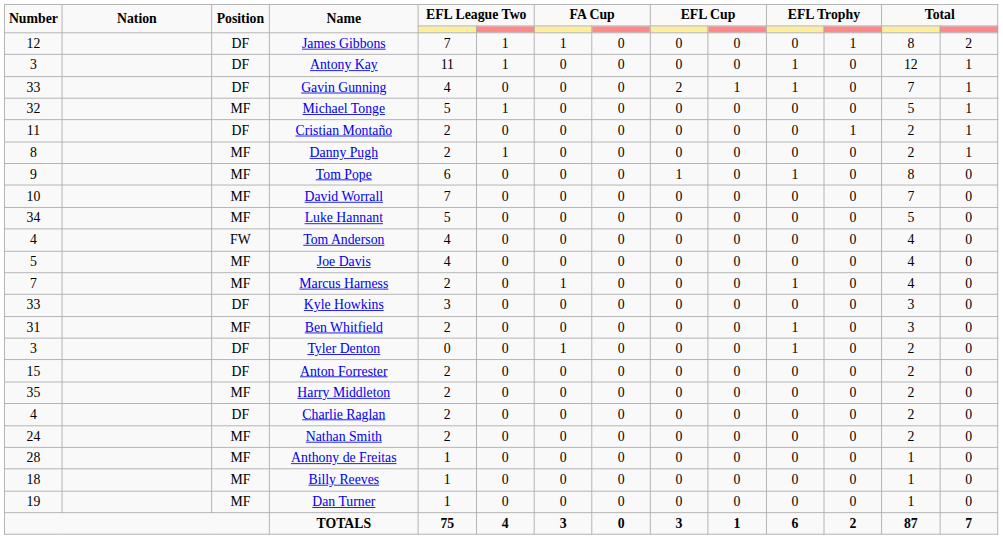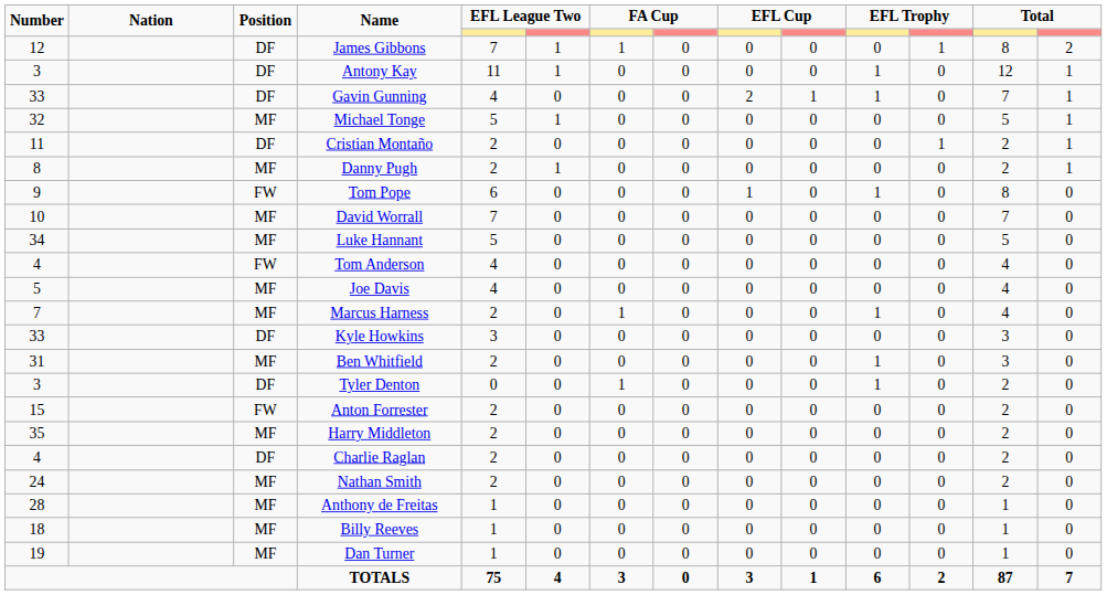 <table class="wikitable" style="font-size: 100%; text-align: center;">
 <tr>
 <td rowspan="2" width="60" align="center"><strong>Number</strong></td>
 <td rowspan="2" width="15%" align="center"><strong>Nation</strong></td>
 <td rowspan="2" width="60" align="center"><strong>Position</strong></td>
 <td rowspan="2" width="15%" align="center"><strong>Name</strong></td>
 <td colspan="2" align="center"><strong>EFL League Two</strong></td>
 <td colspan="2" align="center"><strong>FA Cup</strong></td>
 <td colspan="2" align="center"><strong>EFL Cup</strong></td>
 <td colspan="2" align="center"><strong>EFL Trophy</strong></td>
 <td colspan="2" align="center"><strong>Total</strong></td>
 </tr>
 <tr>
 <th width=60 style="background: #FFEE99"></th>
 <th width=60 style="background: #FF8888"></th>
 <th width=60 style="background: #FFEE99"></th>
 <th width=60 style="background: #FF8888"></th>
 <th width=60 style="background: #FFEE99"></th>
 <th width=60 style="background: #FF8888"></th>
 <th width=60 style="background: #FFEE99"></th>
 <th width=60 style="background: #FF8888"></th>
 <th width=60 style="background: #FFEE99"></th>
 <th width=60 style="background: #FF8888"></th>
 </tr>
 <tr>
 <td>12</td>
 <td></td>
 <td>DF</td>
 <td><a href='#'>James Gibbons</a></td>
 <td>7</td>
 <td>1</td>
 <td>1</td>
 <td>0</td>
 <td>0</td>
 <td>0</td>
 <td>0</td>
 <td>1</td>
 <td>8</td>
 <td>2</td>
 </tr>
 <tr>
 <td>3</td>
 <td></td>
 <td>DF</td>
 <td><a href='#'>Antony Kay</a></td>
 <td>11</td>
 <td>1</td>
 <td>0</td>
 <td>0</td>
 <td>0</td>
 <td>0</td>
 <td>1</td>
 <td>0</td>
 <td>12</td>
 <td>1</td>
 </tr>
 <tr>
 <td>33</td>
 <td></td>
 <td>DF</td>
 <td><a href='#'>Gavin Gunning</a></td>
 <td>4</td>
 <td>0</td>
 <td>0</td>
 <td>0</td>
 <td>2</td>
 <td>1</td>
 <td>1</td>
 <td>0</td>
 <td>7</td>
 <td>1</td>
 </tr>
 <tr>
 <td>32</td>
 <td></td>
 <td>MF</td>
 <td><a href='#'>Michael Tonge</a></td>
 <td>5</td>
 <td>1</td>
 <td>0</td>
 <td>0</td>
 <td>0</td>
 <td>0</td>
 <td>0</td>
 <td>0</td>
 <td>5</td>
 <td>1</td>
 </tr>
 <tr>
 <td>11</td>
 <td></td>
 <td>DF</td>
 <td><a href='#'>Cristian Montaño</a></td>
 <td>2</td>
 <td>0</td>
 <td>0</td>
 <td>0</td>
 <td>0</td>
 <td>0</td>
 <td>0</td>
 <td>1</td>
 <td>2</td>
 <td>1</td>
 </tr>
 <tr>
 <td>8</td>
 <td></td>
 <td>MF</td>
 <td><a href='#'>Danny Pugh</a></td>
 <td>2</td>
 <td>1</td>
 <td>0</td>
 <td>0</td>
 <td>0</td>
 <td>0</td>
 <td>0</td>
 <td>0</td>
 <td>2</td>
 <td>1</td>
 </tr>
 <tr>
 <td>9</td>
 <td></td>
-<td>MF</td>
+<td>FW</td>
 <td><a href='#'>Tom Pope</a></td>
 <td>6</td>
 <td>0</td>
 <td>0</td>
 <td>0</td>
 <td>1</td>
 <td>0</td>
 <td>1</td>
 <td>0</td>
 <td>8</td>
 <td>0</td>
 </tr>
 <tr>
 <td>10</td>
 <td></td>
 <td>MF</td>
 <td><a href='#'>David Worrall</a></td>
 <td>7</td>
 <td>0</td>
 <td>0</td>
 <td>0</td>
 <td>0</td>
 <td>0</td>
 <td>0</td>
 <td>0</td>
 <td>7</td>
 <td>0</td>
 </tr>
 <tr>
 <td>34</td>
 <td></td>
 <td>MF</td>
 <td><a href='#'>Luke Hannant</a></td>
 <td>5</td>
 <td>0</td>
 <td>0</td>
 <td>0</td>
 <td>0</td>
 <td>0</td>
 <td>0</td>
 <td>0</td>
 <td>5</td>
 <td>0</td>
 </tr>
 <tr>
 <td>4</td>
 <td></td>
 <td>FW</td>
 <td><a href='#'>Tom Anderson</a></td>
 <td>4</td>
 <td>0</td>
 <td>0</td>
 <td>0</td>
 <td>0</td>
 <td>0</td>
 <td>0</td>
 <td>0</td>
 <td>4</td>
 <td>0</td>
 </tr>
 <tr>
 <td>5</td>
 <td></td>
 <td>MF</td>
 <td><a href='#'>Joe Davis</a></td>
 <td>4</td>
 <td>0</td>
 <td>0</td>
 <td>0</td>
 <td>0</td>
 <td>0</td>
 <td>0</td>
 <td>0</td>
 <td>4</td>
 <td>0</td>
 </tr>
 <tr>
 <td>7</td>
 <td></td>
 <td>MF</td>
 <td><a href='#'>Marcus Harness</a></td>
 <td>2</td>
 <td>0</td>
 <td>1</td>
 <td>0</td>
 <td>0</td>
 <td>0</td>
 <td>1</td>
 <td>0</td>
 <td>4</td>
 <td>0</td>
 </tr>
 <tr>
 <td>33</td>
 <td></td>
 <td>DF</td>
 <td><a href='#'>Kyle Howkins</a></td>
 <td>3</td>
 <td>0</td>
 <td>0</td>
 <td>0</td>
 <td>0</td>
 <td>0</td>
 <td>0</td>
 <td>0</td>
 <td>3</td>
 <td>0</td>
 </tr>
 <tr>
 <td>31</td>
 <td></td>
 <td>MF</td>
 <td><a href='#'>Ben Whitfield</a></td>
 <td>2</td>
 <td>0</td>
 <td>0</td>
 <td>0</td>
 <td>0</td>
 <td>0</td>
 <td>1</td>
 <td>0</td>
 <td>3</td>
 <td>0</td>
 </tr>
 <tr>
 <td>3</td>
 <td></td>
 <td>DF</td>
 <td><a href='#'>Tyler Denton</a></td>
 <td>0</td>
 <td>0</td>
 <td>1</td>
 <td>0</td>
 <td>0</td>
 <td>0</td>
 <td>1</td>
 <td>0</td>
 <td>2</td>
 <td>0</td>
 </tr>
 <tr>
 <td>15</td>
 <td></td>
-<td>DF</td>
+<td>FW</td>
 <td><a href='#'>Anton Forrester</a></td>
 <td>2</td>
 <td>0</td>
 <td>0</td>
 <td>0</td>
 <td>0</td>
 <td>0</td>
 <td>0</td>
 <td>0</td>
 <td>2</td>
 <td>0</td>
 </tr>
 <tr>
 <td>35</td>
 <td></td>
 <td>MF</td>
 <td><a href='#'>Harry Middleton</a></td>
 <td>2</td>
 <td>0</td>
 <td>0</td>
 <td>0</td>
 <td>0</td>
 <td>0</td>
 <td>0</td>
 <td>0</td>
 <td>2</td>
 <td>0</td>
 </tr>
 <tr>
 <td>4</td>
 <td></td>
 <td>DF</td>
 <td><a href='#'>Charlie Raglan</a></td>
 <td>2</td>
 <td>0</td>
 <td>0</td>
 <td>0</td>
 <td>0</td>
 <td>0</td>
 <td>0</td>
 <td>0</td>
 <td>2</td>
 <td>0</td>
 </tr>
 <tr>
 <td>24</td>
 <td></td>
 <td>MF</td>
 <td><a href='#'>Nathan Smith</a></td>
 <td>2</td>
 <td>0</td>
 <td>0</td>
 <td>0</td>
 <td>0</td>
 <td>0</td>
 <td>0</td>
 <td>0</td>
 <td>2</td>
 <td>0</td>
 </tr>
 <tr>
 <td>28</td>
 <td></td>
 <td>MF</td>
 <td><a href='#'>Anthony de Freitas</a></td>
 <td>1</td>
 <td>0</td>
 <td>0</td>
 <td>0</td>
 <td>0</td>
 <td>0</td>
 <td>0</td>
 <td>0</td>
 <td>1</td>
 <td>0</td>
 </tr>
 <tr>
 <td>18</td>
 <td></td>
 <td>MF</td>
 <td><a href='#'>Billy Reeves</a></td>
 <td>1</td>
 <td>0</td>
 <td>0</td>
 <td>0</td>
 <td>0</td>
 <td>0</td>
 <td>0</td>
 <td>0</td>
 <td>1</td>
 <td>0</td>
 </tr>
 <tr>
 <td>19</td>
 <td></td>
 <td>MF</td>
 <td><a href='#'>Dan Turner</a></td>
 <td>1</td>
 <td>0</td>
 <td>0</td>
 <td>0</td>
 <td>0</td>
 <td>0</td>
 <td>0</td>
 <td>0</td>
 <td>1</td>
 <td>0</td>
 </tr>
 <tr>
 <td colspan="3"></td>
 <td><strong>TOTALS</strong></td>
 <td><strong>75</strong></td>
 <td><strong>4</strong></td>
 <td><strong>3</strong></td>
 <td><strong>0</strong></td>
 <td><strong>3</strong></td>
 <td><strong>1</strong></td>
 <td><strong>6</strong></td>
 <td><strong>2</strong></td>
 <td><strong>87</strong></td>
 <td><strong>7</strong></td>
 </tr>
 </table>
